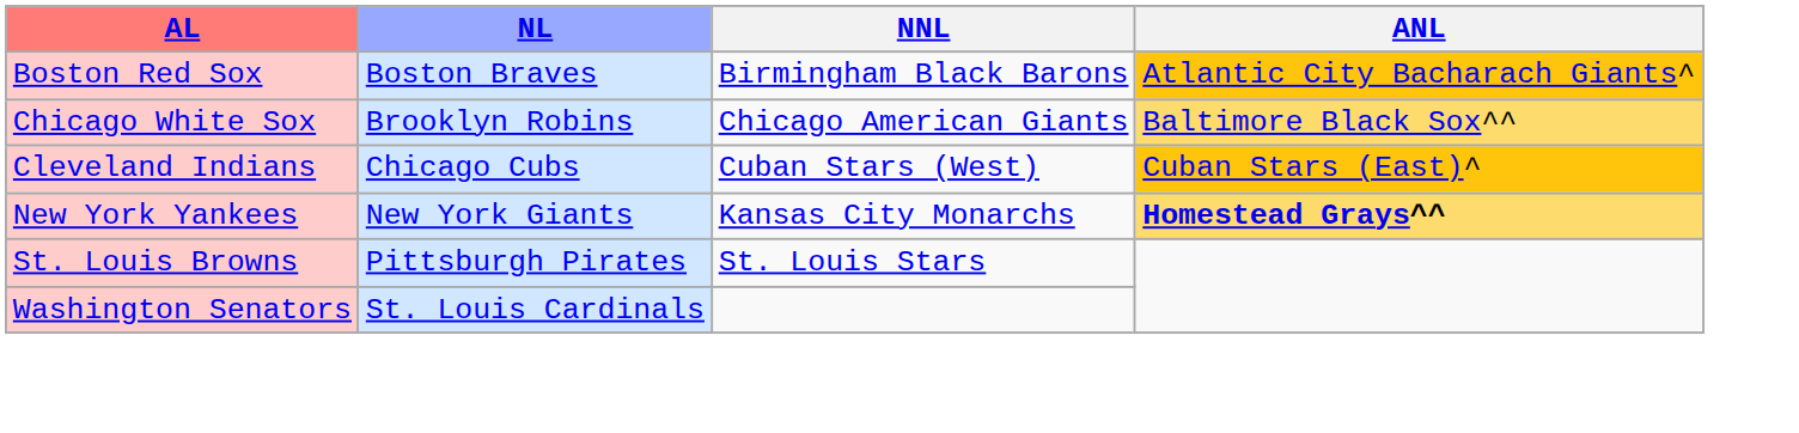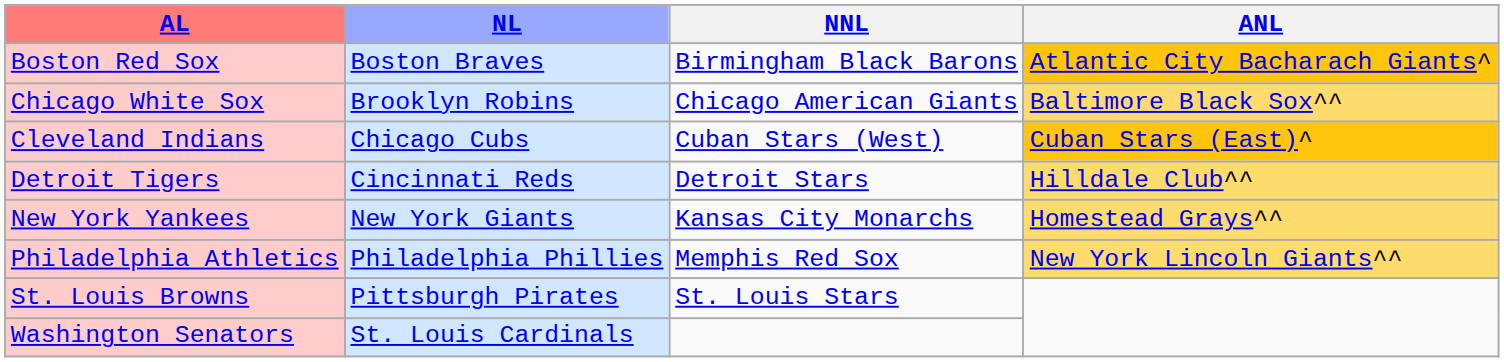 <table class="wikitable" style="font-size:100%;line-height:1.1;">
 <tr>
 <th style="background-color: #FF7B77;"><a href='#'>AL</a></th>
 <th style="background-color: #99A8FF;"><a href='#'>NL</a></th>
 <th><a href='#'>NNL</a></th>
 <th><a href='#'>ANL</a></th>
 </tr>
 <tr>
 <td style="background-color: #FFCCCC;"><a href='#'>Boston Red Sox</a></td>
 <td style="background-color: #D0E7FF;"><a href='#'>Boston Braves</a></td>
 <td><a href='#'>Birmingham Black Barons</a></td>
 <td style="background-color: #FFC40C;"><a href='#'>Atlantic City Bacharach Giants</a>^</td>
 </tr>
 <tr>
 <td style="background-color: #FFCCCC;"><a href='#'>Chicago White Sox</a></td>
 <td style="background-color: #D0E7FF;"><a href='#'>Brooklyn Robins</a></td>
 <td><a href='#'>Chicago American Giants</a></td>
 <td style="background-color: #FDDB6D;"><a href='#'>Baltimore Black Sox</a>^^</td>
 </tr>
 <tr>
 <td style="background-color: #FFCCCC;"><a href='#'>Cleveland Indians</a></td>
 <td style="background-color: #D0E7FF;"><a href='#'>Chicago Cubs</a></td>
 <td><a href='#'>Cuban Stars (West)</a></td>
 <td style="background-color: #FFC40C;"><a href='#'>Cuban Stars (East)</a>^</td>
 </tr>
 <tr>
+<td style="background-color: #FFCCCC;"><a href='#'>Detroit Tigers</a></td>
+<td style="background-color: #D0E7FF;"><a href='#'>Cincinnati Reds</a></td>
+<td><a href='#'>Detroit Stars</a></td>
+<td style="background-color: #FDDB6D;"><a href='#'>Hilldale Club</a>^^</td>
+</tr>
+<tr>
 <td style="background-color: #FFCCCC;"><a href='#'>New York Yankees</a></td>
 <td style="background-color: #D0E7FF;"><a href='#'>New York Giants</a></td>
 <td><a href='#'>Kansas City Monarchs</a></td>
-<td style="background-color: #FDDB6D;"><strong><a href='#'>Homestead Grays</a>^^</strong></td>
+<td style="background-color: #FDDB6D;"><a href='#'>Homestead Grays</a>^^</td>
+</tr>
+<tr>
+<td style="background-color: #FFCCCC;"><a href='#'>Philadelphia Athletics</a></td>
+<td style="background-color: #D0E7FF;"><a href='#'>Philadelphia Phillies</a></td>
+<td><a href='#'>Memphis Red Sox</a></td>
+<td style="background-color: #FDDB6D;"><a href='#'>New York Lincoln Giants</a>^^</td>
 </tr>
 <tr>
 <td style="background-color: #FFCCCC;"><a href='#'>St. Louis Browns</a></td>
 <td style="background-color: #D0E7FF;"><a href='#'>Pittsburgh Pirates</a></td>
 <td><a href='#'>St. Louis Stars</a></td>
 <td rowspan="2"> </td>
 </tr>
 <tr>
 <td style="background-color: #FFCCCC;"><a href='#'>Washington Senators</a></td>
 <td style="background-color: #D0E7FF;"><a href='#'>St. Louis Cardinals</a></td>
 <td></td>
 </tr>
 </table>
